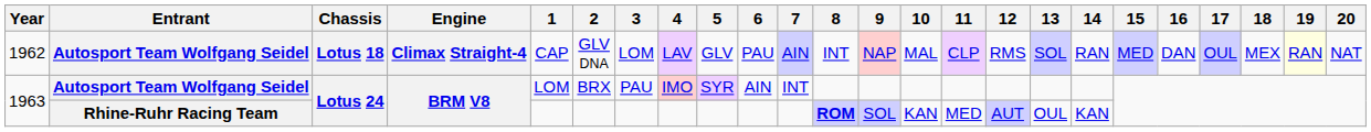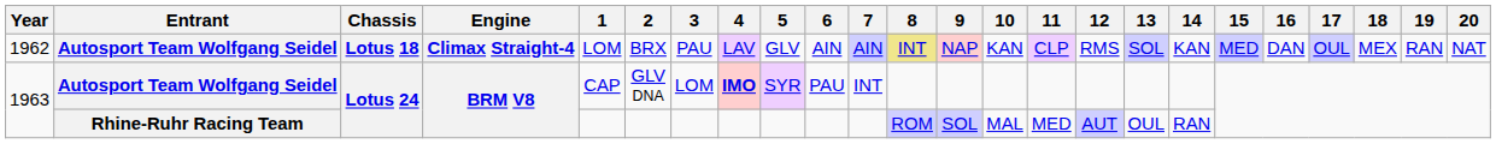 <table class="wikitable" style="text-align:center; font-size:90%">
 <tr>
 <th>Year</th>
 <th>Entrant</th>
 <th>Chassis</th>
 <th>Engine</th>
 <th>1</th>
 <th>2</th>
 <th>3</th>
 <th>4</th>
 <th>5</th>
 <th>6</th>
 <th>7</th>
 <th>8</th>
 <th>9</th>
 <th>10</th>
 <th>11</th>
 <th>12</th>
 <th>13</th>
 <th>14</th>
 <th>15</th>
 <th>16</th>
 <th>17</th>
 <th>18</th>
 <th>19</th>
 <th>20</th>
 </tr>
 <tr>
 <td>1962</td>
 <th><a href='#'>Autosport Team Wolfgang Seidel</a></th>
 <th><a href='#'>Lotus</a> <a href='#'>18</a></th>
 <th><a href='#'>Climax</a> <a href='#'>Straight-4</a></th>
-<td><a href='#'>CAP</a></td>
-<td><a href='#'>GLV</a><br><small>DNA</small></td>
 <td><a href='#'>LOM</a></td>
+<td><a href='#'>BRX</a></td>
+<td><a href='#'>PAU</a></td>
 <td style="background:#EFCFFF;"><a href='#'>LAV</a><br></td>
 <td><a href='#'>GLV</a><br></td>
-<td><a href='#'>PAU</a></td>
+<td><a href='#'>AIN</a></td>
 <td style="background:#CFCFFF;"><a href='#'>AIN</a><br></td>
-<td><a href='#'>INT</a></td>
+<td style="background: khaki;"><a href='#'>INT</a></td>
 <td style="background:#FFCFCF;"><a href='#'>NAP</a><br></td>
-<td><a href='#'>MAL</a></td>
+<td><a href='#'>KAN</a></td>
 <td style="background:#EFCFFF;"><a href='#'>CLP</a><br></td>
 <td><a href='#'>RMS</a></td>
 <td style="background:#CFCFFF;"><a href='#'>SOL</a><br></td>
-<td><a href='#'>RAN</a></td>
+<td><a href='#'>KAN</a></td>
 <td style="background:#CFCFFF;"><a href='#'>MED</a><br></td>
 <td><a href='#'>DAN</a></td>
 <td style="background:#CFCFFF;"><a href='#'>OUL</a><br></td>
 <td><a href='#'>MEX</a></td>
-<td style="background: lightyellow;"><a href='#'>RAN</a></td>
+<td><a href='#'>RAN</a></td>
 <td><a href='#'>NAT</a></td>
 </tr>
 <tr>
 <td rowspan=2>1963</td>
 <th><a href='#'>Autosport Team Wolfgang Seidel</a></th>
 <th rowspan=2><a href='#'>Lotus</a> <a href='#'>24</a></th>
 <th rowspan=2><a href='#'>BRM</a> <a href='#'>V8</a></th>
+<td><a href='#'>CAP</a></td>
+<td><a href='#'>GLV</a><br><small>DNA</small></td>
 <td><a href='#'>LOM</a></td>
-<td><a href='#'>BRX</a></td>
+<td style="background:#FFCFCF;"><strong><a href='#'>IMO</a><br></strong></td>
+<td style="background:#EFCFFF;"><a href='#'>SYR</a><br></td>
 <td><a href='#'>PAU</a></td>
-<td style="background:#FFCFCF;"><a href='#'>IMO</a><br></td>
-<td style="background:#EFCFFF;"><a href='#'>SYR</a><br></td>
-<td><a href='#'>AIN</a></td>
 <td><a href='#'>INT</a></td>
 <td></td>
 <td></td>
 <td></td>
 <td></td>
 <td></td>
 <td></td>
 <td></td>
 </tr>
 <tr>
 <th>Rhine-Ruhr Racing Team</th>
 <td></td>
 <td></td>
 <td></td>
 <td></td>
 <td></td>
 <td></td>
 <td></td>
-<td style="background:#CFCFFF;"><strong><a href='#'>ROM</a><br></strong></td>
+<td style="background:#CFCFFF;"><a href='#'>ROM</a><br></td>
 <td style="background:#CFCFFF;"><a href='#'>SOL</a><br></td>
-<td><a href='#'>KAN</a></td>
+<td><a href='#'>MAL</a></td>
 <td><a href='#'>MED</a></td>
 <td style="background:#CFCFFF;"><a href='#'>AUT</a><br></td>
 <td><a href='#'>OUL</a></td>
-<td><a href='#'>KAN</a></td>
+<td><a href='#'>RAN</a></td>
 </tr>
 </table>
